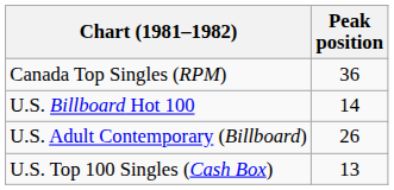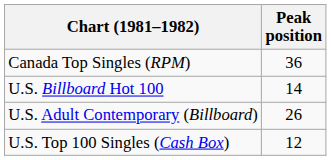 <table class="wikitable sortable">
 <tr>
 <th>Chart (1981–1982)</th>
 <th>Peak<br>position</th>
 </tr>
 <tr>
 <td>Canada Top Singles (<em>RPM</em>)</td>
 <td style="text-align:center;">36</td>
 </tr>
 <tr>
 <td>U.S. <a href='#'><em>Billboard</em> Hot 100</a></td>
 <td style="text-align:center;">14</td>
 </tr>
 <tr>
 <td>U.S. <a href='#'>Adult Contemporary</a> (<em>Billboard</em>)</td>
 <td style="text-align:center;">26</td>
 </tr>
 <tr>
 <td>U.S. Top 100 Singles (<em><a href='#'>Cash Box</a></em>)</td>
-<td align="center">13</td>
+<td align="center">12</td>
 </tr>
 </table>
